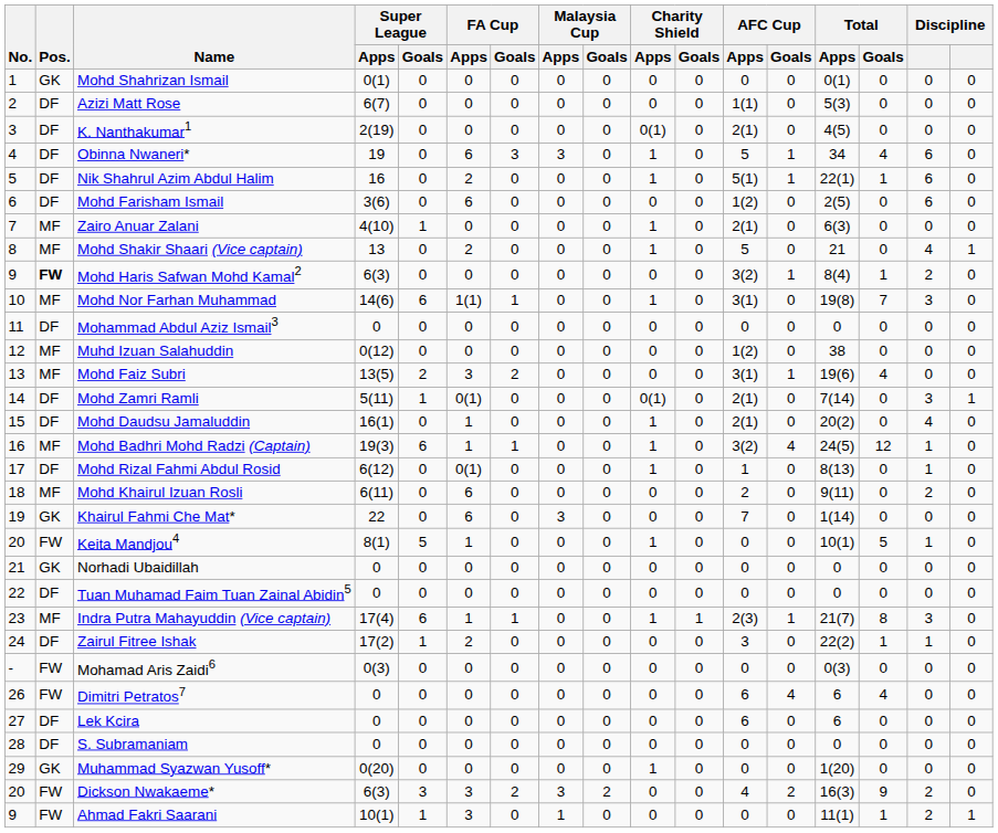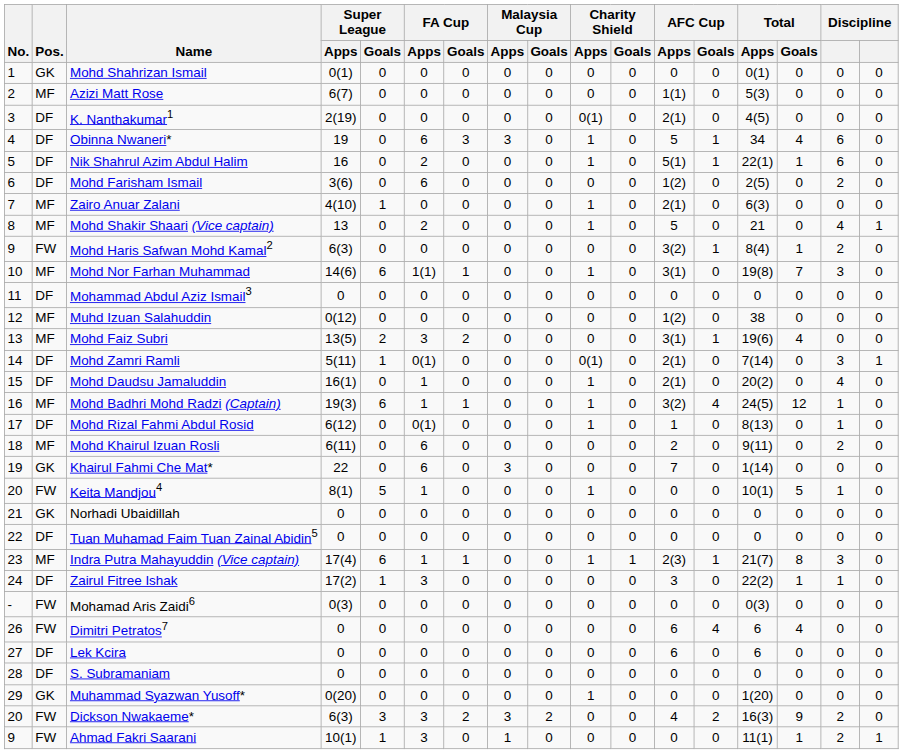 <table class="wikitable" style="text-align:center">
 <tr>
 <th rowspan="2" valign="bottom">No.</th>
 <th rowspan="2" valign="bottom">Pos.</th>
 <th rowspan="2" valign="bottom">Name</th>
 <th colspan="2" width="85">Super League</th>
 <th colspan="2" width="85">FA Cup</th>
 <th colspan="2" width="85">Malaysia Cup</th>
 <th colspan="2" width="85">Charity Shield</th>
 <th colspan="2" width="85">AFC Cup</th>
 <th colspan="2" width="85">Total</th>
 <th colspan="2" width="85">Discipline</th>
 </tr>
 <tr>
 <th>Apps</th>
 <th>Goals</th>
 <th>Apps</th>
 <th>Goals</th>
 <th>Apps</th>
 <th>Goals</th>
 <th>Apps</th>
 <th>Goals</th>
 <th>Apps</th>
 <th>Goals</th>
 <th>Apps</th>
 <th>Goals</th>
 <th></th>
 <th></th>
 </tr>
 <tr>
 <td align="left">1</td>
 <td align="left">GK</td>
 <td align="left">  <a href='#'>Mohd Shahrizan Ismail</a></td>
 <td>0(1)</td>
 <td>0</td>
 <td>0</td>
 <td>0</td>
 <td>0</td>
 <td>0</td>
 <td>0</td>
 <td>0</td>
 <td>0</td>
 <td>0</td>
 <td>0(1)</td>
 <td>0</td>
 <td>0</td>
 <td>0</td>
 </tr>
 <tr>
 <td align="left">2</td>
-<td align="left">DF</td>
+<td align="left">MF</td>
 <td align="left">  <a href='#'>Azizi Matt Rose</a></td>
 <td>6(7)</td>
 <td>0</td>
 <td>0</td>
 <td>0</td>
 <td>0</td>
 <td>0</td>
 <td>0</td>
 <td>0</td>
 <td>1(1)</td>
 <td>0</td>
 <td>5(3)</td>
 <td>0</td>
 <td>0</td>
 <td>0</td>
 </tr>
 <tr>
 <td align="left">3</td>
 <td align="left">DF</td>
 <td align="left">  <a href='#'>K. Nanthakumar</a><sup>1</sup></td>
 <td>2(19)</td>
 <td>0</td>
 <td>0</td>
 <td>0</td>
 <td>0</td>
 <td>0</td>
 <td>0(1)</td>
 <td>0</td>
 <td>2(1)</td>
 <td>0</td>
 <td>4(5)</td>
 <td>0</td>
 <td>0</td>
 <td>0</td>
 </tr>
 <tr>
 <td align="left">4</td>
 <td align="left">DF</td>
 <td align="left"> <a href='#'>Obinna Nwaneri</a>*</td>
 <td>19</td>
 <td>0</td>
 <td>6</td>
 <td>3</td>
 <td>3</td>
 <td>0</td>
 <td>1</td>
 <td>0</td>
 <td>5</td>
 <td>1</td>
 <td>34</td>
 <td>4</td>
 <td>6</td>
 <td>0</td>
 </tr>
 <tr>
 <td align="left">5</td>
 <td align="left">DF</td>
 <td align="left">  <a href='#'>Nik Shahrul Azim Abdul Halim</a></td>
 <td>16</td>
 <td>0</td>
 <td>2</td>
 <td>0</td>
 <td>0</td>
 <td>0</td>
 <td>1</td>
 <td>0</td>
 <td>5(1)</td>
 <td>1</td>
 <td>22(1)</td>
 <td>1</td>
 <td>6</td>
 <td>0</td>
 </tr>
 <tr>
 <td align="left">6</td>
 <td align="left">DF</td>
 <td align="left">  <a href='#'>Mohd Farisham Ismail</a></td>
 <td>3(6)</td>
 <td>0</td>
 <td>6</td>
 <td>0</td>
 <td>0</td>
 <td>0</td>
 <td>0</td>
 <td>0</td>
 <td>1(2)</td>
 <td>0</td>
 <td>2(5)</td>
 <td>0</td>
-<td>6</td>
+<td>2</td>
 <td>0</td>
 </tr>
 <tr>
 <td align="left">7</td>
 <td align="left">MF</td>
 <td align="left">  <a href='#'>Zairo Anuar Zalani</a></td>
 <td>4(10)</td>
 <td>1</td>
 <td>0</td>
 <td>0</td>
 <td>0</td>
 <td>0</td>
 <td>1</td>
 <td>0</td>
 <td>2(1)</td>
 <td>0</td>
 <td>6(3)</td>
 <td>0</td>
 <td>0</td>
 <td>0</td>
 </tr>
 <tr>
 <td align="left">8</td>
 <td align="left">MF</td>
 <td align="left">  <a href='#'>Mohd Shakir Shaari</a> <em><a href='#'>(Vice captain)</a></em></td>
 <td>13</td>
 <td>0</td>
 <td>2</td>
 <td>0</td>
 <td>0</td>
 <td>0</td>
 <td>1</td>
 <td>0</td>
 <td>5</td>
 <td>0</td>
 <td>21</td>
 <td>0</td>
 <td>4</td>
 <td>1</td>
 </tr>
 <tr>
 <td align="left">9</td>
-<td align="left"><strong>FW</strong></td>
+<td align="left">FW</td>
 <td align="left">  <a href='#'>Mohd Haris Safwan Mohd Kamal</a><sup>2</sup></td>
 <td>6(3)</td>
 <td>0</td>
 <td>0</td>
 <td>0</td>
 <td>0</td>
 <td>0</td>
 <td>0</td>
 <td>0</td>
 <td>3(2)</td>
 <td>1</td>
 <td>8(4)</td>
 <td>1</td>
 <td>2</td>
 <td>0</td>
 </tr>
 <tr>
 <td align="left">10</td>
 <td align="left">MF</td>
 <td align="left">  <a href='#'>Mohd Nor Farhan Muhammad</a></td>
 <td>14(6)</td>
 <td>6</td>
 <td>1(1)</td>
 <td>1</td>
 <td>0</td>
 <td>0</td>
 <td>1</td>
 <td>0</td>
 <td>3(1)</td>
 <td>0</td>
 <td>19(8)</td>
 <td>7</td>
 <td>3</td>
 <td>0</td>
 </tr>
 <tr>
 <td align="left">11</td>
 <td align="left">DF</td>
 <td align="left">  <a href='#'>Mohammad Abdul Aziz Ismail</a><sup>3</sup></td>
 <td>0</td>
 <td>0</td>
 <td>0</td>
 <td>0</td>
 <td>0</td>
 <td>0</td>
 <td>0</td>
 <td>0</td>
 <td>0</td>
 <td>0</td>
 <td>0</td>
 <td>0</td>
 <td>0</td>
 <td>0</td>
 </tr>
 <tr>
 <td align="left">12</td>
 <td align="left">MF</td>
 <td align="left">  <a href='#'>Muhd Izuan Salahuddin</a></td>
 <td>0(12)</td>
 <td>0</td>
 <td>0</td>
 <td>0</td>
 <td>0</td>
 <td>0</td>
 <td>0</td>
 <td>0</td>
 <td>1(2)</td>
 <td>0</td>
 <td>38</td>
 <td>0</td>
 <td>0</td>
 <td>0</td>
 </tr>
 <tr>
 <td align="left">13</td>
 <td align="left">MF</td>
 <td align="left">  <a href='#'>Mohd Faiz Subri</a></td>
 <td>13(5)</td>
 <td>2</td>
 <td>3</td>
 <td>2</td>
 <td>0</td>
 <td>0</td>
 <td>0</td>
 <td>0</td>
 <td>3(1)</td>
 <td>1</td>
 <td>19(6)</td>
 <td>4</td>
 <td>0</td>
 <td>0</td>
 </tr>
 <tr>
 <td align="left">14</td>
 <td align="left">DF</td>
 <td align="left">  <a href='#'>Mohd Zamri Ramli</a></td>
 <td>5(11)</td>
 <td>1</td>
 <td>0(1)</td>
 <td>0</td>
 <td>0</td>
 <td>0</td>
 <td>0(1)</td>
 <td>0</td>
 <td>2(1)</td>
 <td>0</td>
 <td>7(14)</td>
 <td>0</td>
 <td>3</td>
 <td>1</td>
 </tr>
 <tr>
 <td align="left">15</td>
 <td align="left">DF</td>
 <td align="left">  <a href='#'>Mohd Daudsu Jamaluddin</a></td>
 <td>16(1)</td>
 <td>0</td>
 <td>1</td>
 <td>0</td>
 <td>0</td>
 <td>0</td>
 <td>1</td>
 <td>0</td>
 <td>2(1)</td>
 <td>0</td>
 <td>20(2)</td>
 <td>0</td>
 <td>4</td>
 <td>0</td>
 </tr>
 <tr>
 <td align="left">16</td>
 <td align="left">MF</td>
 <td align="left">  <a href='#'>Mohd Badhri Mohd Radzi</a> <em><a href='#'>(Captain)</a></em></td>
 <td>19(3)</td>
 <td>6</td>
 <td>1</td>
 <td>1</td>
 <td>0</td>
 <td>0</td>
 <td>1</td>
 <td>0</td>
 <td>3(2)</td>
 <td>4</td>
 <td>24(5)</td>
 <td>12</td>
 <td>1</td>
 <td>0</td>
 </tr>
 <tr>
 <td align="left">17</td>
 <td align="left">DF</td>
 <td align="left">  <a href='#'>Mohd Rizal Fahmi Abdul Rosid</a></td>
 <td>6(12)</td>
 <td>0</td>
 <td>0(1)</td>
 <td>0</td>
 <td>0</td>
 <td>0</td>
 <td>1</td>
 <td>0</td>
 <td>1</td>
 <td>0</td>
 <td>8(13)</td>
 <td>0</td>
 <td>1</td>
 <td>0</td>
 </tr>
 <tr>
 <td align="left">18</td>
 <td align="left">MF</td>
 <td align="left">  <a href='#'>Mohd Khairul Izuan Rosli</a></td>
 <td>6(11)</td>
 <td>0</td>
 <td>6</td>
 <td>0</td>
 <td>0</td>
 <td>0</td>
 <td>0</td>
 <td>0</td>
 <td>2</td>
 <td>0</td>
 <td>9(11)</td>
 <td>0</td>
 <td>2</td>
 <td>0</td>
 </tr>
 <tr>
 <td align="left">19</td>
 <td align="left">GK</td>
 <td align="left">  <a href='#'>Khairul Fahmi Che Mat</a>*</td>
 <td>22</td>
 <td>0</td>
 <td>6</td>
 <td>0</td>
 <td>3</td>
 <td>0</td>
 <td>0</td>
 <td>0</td>
 <td>7</td>
 <td>0</td>
 <td>1(14)</td>
 <td>0</td>
 <td>0</td>
 <td>0</td>
 </tr>
 <tr>
 <td align="left">20</td>
 <td align="left">FW</td>
 <td align="left"> <a href='#'>Keita Mandjou</a><sup>4</sup></td>
 <td>8(1)</td>
 <td>5</td>
 <td>1</td>
 <td>0</td>
 <td>0</td>
 <td>0</td>
 <td>1</td>
 <td>0</td>
 <td>0</td>
 <td>0</td>
 <td>10(1)</td>
 <td>5</td>
 <td>1</td>
 <td>0</td>
 </tr>
 <tr>
 <td align="left">21</td>
 <td align="left">GK</td>
 <td align="left">  Norhadi Ubaidillah</td>
 <td>0</td>
 <td>0</td>
 <td>0</td>
 <td>0</td>
 <td>0</td>
 <td>0</td>
 <td>0</td>
 <td>0</td>
 <td>0</td>
 <td>0</td>
 <td>0</td>
 <td>0</td>
 <td>0</td>
 <td>0</td>
 </tr>
 <tr>
 <td align="left">22</td>
 <td align="left">DF</td>
 <td align="left">  <a href='#'>Tuan Muhamad Faim Tuan Zainal Abidin</a><sup>5</sup></td>
 <td>0</td>
 <td>0</td>
 <td>0</td>
 <td>0</td>
 <td>0</td>
 <td>0</td>
 <td>0</td>
 <td>0</td>
 <td>0</td>
 <td>0</td>
 <td>0</td>
 <td>0</td>
 <td>0</td>
 <td>0</td>
 </tr>
 <tr>
 <td align="left">23</td>
 <td align="left">MF</td>
 <td align="left">  <a href='#'>Indra Putra Mahayuddin</a> <em><a href='#'>(Vice captain)</a></em></td>
 <td>17(4)</td>
 <td>6</td>
 <td>1</td>
 <td>1</td>
 <td>0</td>
 <td>0</td>
 <td>1</td>
 <td>1</td>
 <td>2(3)</td>
 <td>1</td>
 <td>21(7)</td>
 <td>8</td>
 <td>3</td>
 <td>0</td>
 </tr>
 <tr>
 <td align="left">24</td>
 <td align="left">DF</td>
 <td align="left">  <a href='#'>Zairul Fitree Ishak</a></td>
 <td>17(2)</td>
 <td>1</td>
-<td>2</td>
+<td>3</td>
 <td>0</td>
 <td>0</td>
 <td>0</td>
 <td>0</td>
 <td>0</td>
 <td>3</td>
 <td>0</td>
 <td>22(2)</td>
 <td>1</td>
 <td>1</td>
 <td>0</td>
 </tr>
 <tr>
 <td align="left">-</td>
 <td align="left">FW</td>
 <td align="left">  Mohamad Aris Zaidi<sup>6</sup></td>
 <td>0(3)</td>
 <td>0</td>
 <td>0</td>
 <td>0</td>
 <td>0</td>
 <td>0</td>
 <td>0</td>
 <td>0</td>
 <td>0</td>
 <td>0</td>
 <td>0(3)</td>
 <td>0</td>
 <td>0</td>
 <td>0</td>
 </tr>
 <tr>
 <td align="left">26</td>
 <td align="left">FW</td>
 <td align="left"> <a href='#'>Dimitri Petratos</a><sup>7</sup></td>
 <td>0</td>
 <td>0</td>
 <td>0</td>
 <td>0</td>
 <td>0</td>
 <td>0</td>
 <td>0</td>
 <td>0</td>
 <td>6</td>
 <td>4</td>
 <td>6</td>
 <td>4</td>
 <td>0</td>
 <td>0</td>
 </tr>
 <tr>
 <td align="left">27</td>
 <td align="left">DF</td>
 <td align="left"> <a href='#'>Lek Kcira</a></td>
 <td>0</td>
 <td>0</td>
 <td>0</td>
 <td>0</td>
 <td>0</td>
 <td>0</td>
 <td>0</td>
 <td>0</td>
 <td>6</td>
 <td>0</td>
 <td>6</td>
 <td>0</td>
 <td>0</td>
 <td>0</td>
 </tr>
 <tr>
 <td align="left">28</td>
 <td align="left">DF</td>
 <td align="left">  <a href='#'>S. Subramaniam</a></td>
 <td>0</td>
 <td>0</td>
 <td>0</td>
 <td>0</td>
 <td>0</td>
 <td>0</td>
 <td>0</td>
 <td>0</td>
 <td>0</td>
 <td>0</td>
 <td>0</td>
 <td>0</td>
 <td>0</td>
 <td>0</td>
 </tr>
 <tr>
 <td align="left">29</td>
 <td align="left">GK</td>
 <td align="left">  <a href='#'>Muhammad Syazwan Yusoff</a>*</td>
 <td>0(20)</td>
 <td>0</td>
 <td>0</td>
 <td>0</td>
 <td>0</td>
 <td>0</td>
 <td>1</td>
 <td>0</td>
 <td>0</td>
 <td>0</td>
 <td>1(20)</td>
 <td>0</td>
 <td>0</td>
 <td>0</td>
 </tr>
 <tr>
 <td align="left">20</td>
 <td align="left">FW</td>
 <td align="left"> <a href='#'>Dickson Nwakaeme</a>*</td>
 <td>6(3)</td>
 <td>3</td>
 <td>3</td>
 <td>2</td>
 <td>3</td>
 <td>2</td>
 <td>0</td>
 <td>0</td>
 <td>4</td>
 <td>2</td>
 <td>16(3)</td>
 <td>9</td>
 <td>2</td>
 <td>0</td>
 </tr>
 <tr>
 <td align="left">9</td>
 <td align="left">FW</td>
 <td align="left">  <a href='#'>Ahmad Fakri Saarani</a></td>
 <td>10(1)</td>
 <td>1</td>
 <td>3</td>
 <td>0</td>
 <td>1</td>
 <td>0</td>
 <td>0</td>
 <td>0</td>
 <td>0</td>
 <td>0</td>
 <td>11(1)</td>
 <td>1</td>
 <td>2</td>
 <td>1</td>
 </tr>
 </table>
